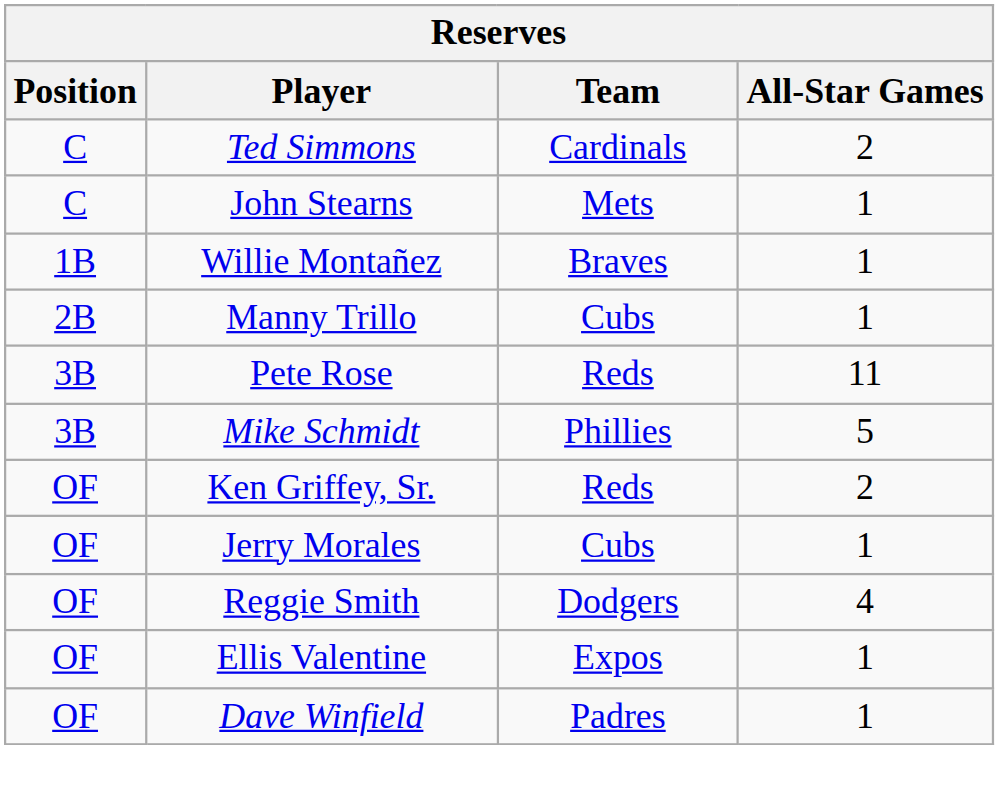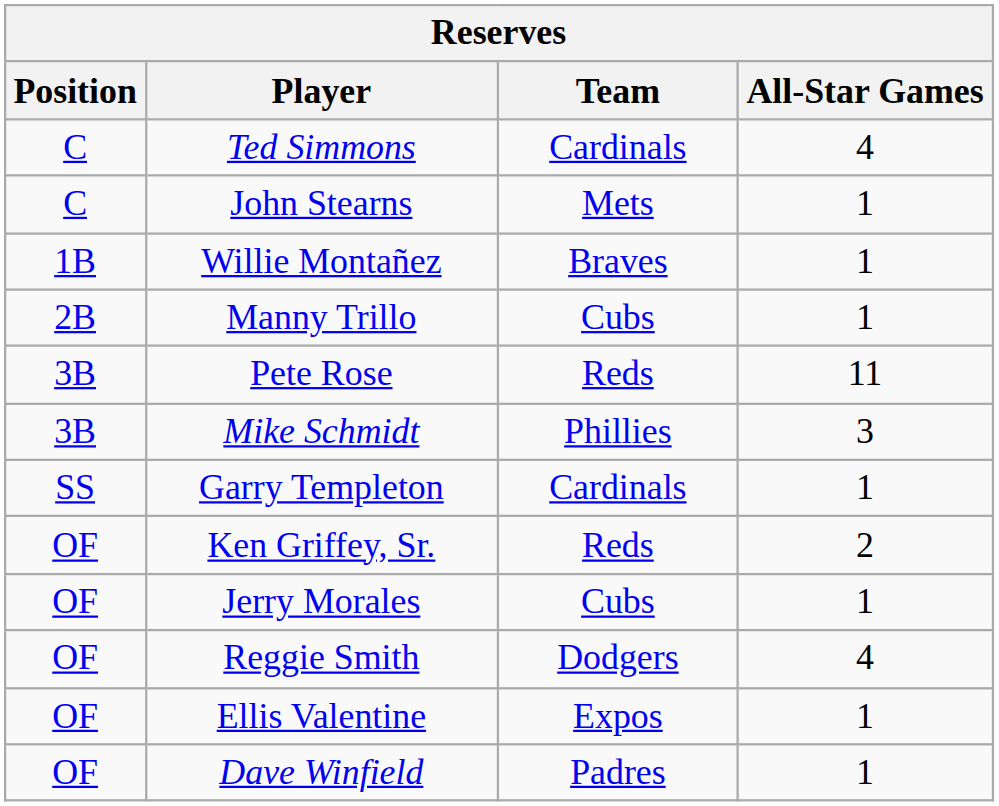 <table class="wikitable" style="font-size: 100%; text-align:center;">
 <tr>
 <th colspan="4">Reserves</th>
 </tr>
 <tr>
 <th>Position</th>
 <th width="150">Player</th>
 <th width="100">Team</th>
 <th>All-Star Games</th>
 </tr>
 <tr>
 <td><a href='#'>C</a></td>
 <td><em><a href='#'>Ted Simmons</a></em></td>
 <td><a href='#'>Cardinals</a></td>
-<td>2</td>
+<td>4</td>
 </tr>
 <tr>
 <td><a href='#'>C</a></td>
 <td><a href='#'>John Stearns</a></td>
 <td><a href='#'>Mets</a></td>
 <td>1</td>
 </tr>
 <tr>
 <td><a href='#'>1B</a></td>
 <td><a href='#'>Willie Montañez</a></td>
 <td><a href='#'>Braves</a></td>
 <td>1</td>
 </tr>
 <tr>
 <td><a href='#'>2B</a></td>
 <td><a href='#'>Manny Trillo</a></td>
 <td><a href='#'>Cubs</a></td>
 <td>1</td>
 </tr>
 <tr>
 <td><a href='#'>3B</a></td>
 <td><a href='#'>Pete Rose</a></td>
 <td><a href='#'>Reds</a></td>
 <td>11</td>
 </tr>
 <tr>
 <td><a href='#'>3B</a></td>
 <td><em><a href='#'>Mike Schmidt</a></em></td>
 <td><a href='#'>Phillies</a></td>
-<td>5</td>
+<td>3</td>
+</tr>
+<tr>
+<td><a href='#'>SS</a></td>
+<td><a href='#'>Garry Templeton</a></td>
+<td><a href='#'>Cardinals</a></td>
+<td>1</td>
 </tr>
 <tr>
 <td><a href='#'>OF</a></td>
 <td><a href='#'>Ken Griffey, Sr.</a></td>
 <td><a href='#'>Reds</a></td>
 <td>2</td>
 </tr>
 <tr>
 <td><a href='#'>OF</a></td>
 <td><a href='#'>Jerry Morales</a></td>
 <td><a href='#'>Cubs</a></td>
 <td>1</td>
 </tr>
 <tr>
 <td><a href='#'>OF</a></td>
 <td><a href='#'>Reggie Smith</a></td>
 <td><a href='#'>Dodgers</a></td>
 <td>4</td>
 </tr>
 <tr>
 <td><a href='#'>OF</a></td>
 <td><a href='#'>Ellis Valentine</a></td>
 <td><a href='#'>Expos</a></td>
 <td>1</td>
 </tr>
 <tr>
 <td><a href='#'>OF</a></td>
 <td><em><a href='#'>Dave Winfield</a></em></td>
 <td><a href='#'>Padres</a></td>
 <td>1</td>
 </tr>
 </table>
